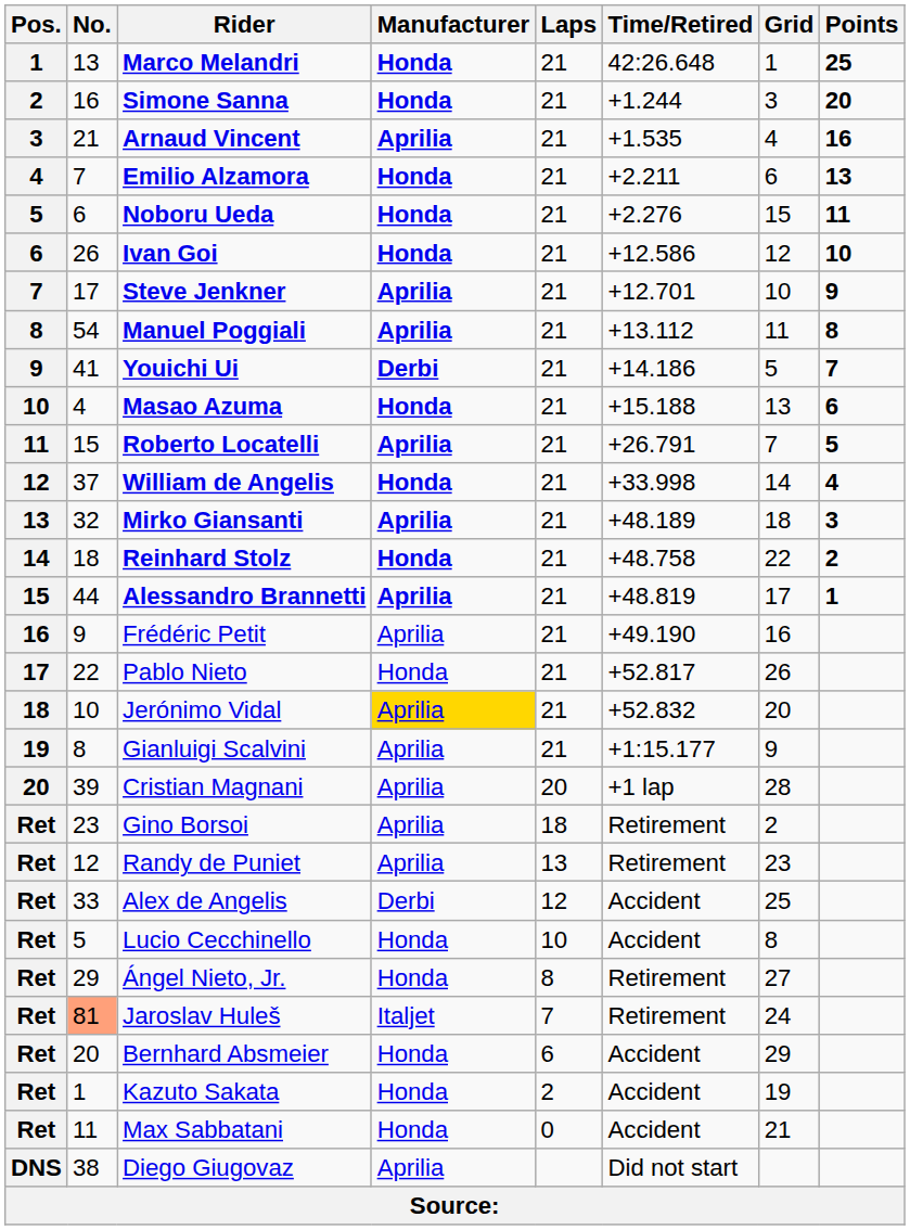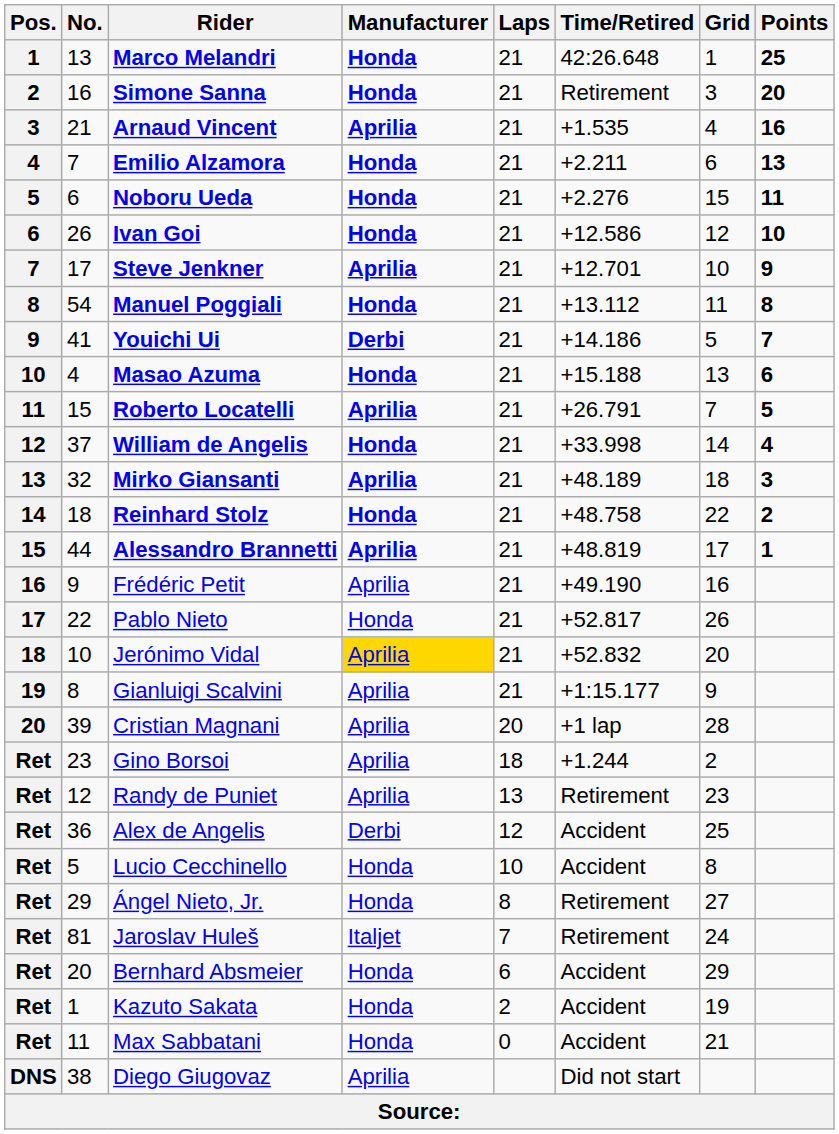 <table class="wikitable" style="font-size: 95%;">
 <tr>
 <th>Pos.</th>
 <th>No.</th>
 <th>Rider</th>
 <th>Manufacturer</th>
 <th>Laps</th>
 <th>Time/Retired</th>
 <th>Grid</th>
 <th>Points</th>
 </tr>
 <tr>
 <th>1</th>
 <td>13</td>
 <td> <strong><a href='#'>Marco Melandri</a></strong></td>
 <td><strong><a href='#'>Honda</a></strong></td>
 <td>21</td>
 <td>42:26.648</td>
 <td>1</td>
 <td><strong>25</strong></td>
 </tr>
 <tr>
 <th>2</th>
 <td>16</td>
 <td> <strong><a href='#'>Simone Sanna</a></strong></td>
 <td><strong><a href='#'>Honda</a></strong></td>
 <td>21</td>
-<td>+1.244</td>
+<td>Retirement</td>
 <td>3</td>
 <td><strong>20</strong></td>
 </tr>
 <tr>
 <th>3</th>
 <td>21</td>
 <td> <strong><a href='#'>Arnaud Vincent</a></strong></td>
 <td><strong><a href='#'>Aprilia</a></strong></td>
 <td>21</td>
 <td>+1.535</td>
 <td>4</td>
 <td><strong>16</strong></td>
 </tr>
 <tr>
 <th>4</th>
 <td>7</td>
 <td> <strong><a href='#'>Emilio Alzamora</a></strong></td>
 <td><strong><a href='#'>Honda</a></strong></td>
 <td>21</td>
 <td>+2.211</td>
 <td>6</td>
 <td><strong>13</strong></td>
 </tr>
 <tr>
 <th>5</th>
 <td>6</td>
 <td> <strong><a href='#'>Noboru Ueda</a></strong></td>
 <td><strong><a href='#'>Honda</a></strong></td>
 <td>21</td>
 <td>+2.276</td>
 <td>15</td>
 <td><strong>11</strong></td>
 </tr>
 <tr>
 <th>6</th>
 <td>26</td>
 <td> <strong><a href='#'>Ivan Goi</a></strong></td>
 <td><strong><a href='#'>Honda</a></strong></td>
 <td>21</td>
 <td>+12.586</td>
 <td>12</td>
 <td><strong>10</strong></td>
 </tr>
 <tr>
 <th>7</th>
 <td>17</td>
 <td> <strong><a href='#'>Steve Jenkner</a></strong></td>
 <td><strong><a href='#'>Aprilia</a></strong></td>
 <td>21</td>
 <td>+12.701</td>
 <td>10</td>
 <td><strong>9</strong></td>
 </tr>
 <tr>
 <th>8</th>
 <td>54</td>
 <td> <strong><a href='#'>Manuel Poggiali</a></strong></td>
-<td><strong><a href='#'>Aprilia</a></strong></td>
+<td><strong><a href='#'>Honda</a></strong></td>
 <td>21</td>
 <td>+13.112</td>
 <td>11</td>
 <td><strong>8</strong></td>
 </tr>
 <tr>
 <th>9</th>
 <td>41</td>
 <td> <strong><a href='#'>Youichi Ui</a></strong></td>
 <td><strong><a href='#'>Derbi</a></strong></td>
 <td>21</td>
 <td>+14.186</td>
 <td>5</td>
 <td><strong>7</strong></td>
 </tr>
 <tr>
 <th>10</th>
 <td>4</td>
 <td> <strong><a href='#'>Masao Azuma</a></strong></td>
 <td><strong><a href='#'>Honda</a></strong></td>
 <td>21</td>
 <td>+15.188</td>
 <td>13</td>
 <td><strong>6</strong></td>
 </tr>
 <tr>
 <th>11</th>
 <td>15</td>
 <td> <strong><a href='#'>Roberto Locatelli</a></strong></td>
 <td><strong><a href='#'>Aprilia</a></strong></td>
 <td>21</td>
 <td>+26.791</td>
 <td>7</td>
 <td><strong>5</strong></td>
 </tr>
 <tr>
 <th>12</th>
 <td>37</td>
 <td> <strong><a href='#'>William de Angelis</a></strong></td>
 <td><strong><a href='#'>Honda</a></strong></td>
 <td>21</td>
 <td>+33.998</td>
 <td>14</td>
 <td><strong>4</strong></td>
 </tr>
 <tr>
 <th>13</th>
 <td>32</td>
 <td> <strong><a href='#'>Mirko Giansanti</a></strong></td>
 <td><strong><a href='#'>Aprilia</a></strong></td>
 <td>21</td>
 <td>+48.189</td>
 <td>18</td>
 <td><strong>3</strong></td>
 </tr>
 <tr>
 <th>14</th>
 <td>18</td>
 <td> <strong><a href='#'>Reinhard Stolz</a></strong></td>
 <td><strong><a href='#'>Honda</a></strong></td>
 <td>21</td>
 <td>+48.758</td>
 <td>22</td>
 <td><strong>2</strong></td>
 </tr>
 <tr>
 <th>15</th>
 <td>44</td>
 <td> <strong><a href='#'>Alessandro Brannetti</a></strong></td>
 <td><strong><a href='#'>Aprilia</a></strong></td>
 <td>21</td>
 <td>+48.819</td>
 <td>17</td>
 <td><strong>1</strong></td>
 </tr>
 <tr>
 <th>16</th>
 <td>9</td>
 <td> <a href='#'>Frédéric Petit</a></td>
 <td><a href='#'>Aprilia</a></td>
 <td>21</td>
 <td>+49.190</td>
 <td>16</td>
 <td></td>
 </tr>
 <tr>
 <th>17</th>
 <td>22</td>
 <td> <a href='#'>Pablo Nieto</a></td>
 <td><a href='#'>Honda</a></td>
 <td>21</td>
 <td>+52.817</td>
 <td>26</td>
 <td></td>
 </tr>
 <tr>
 <th>18</th>
 <td>10</td>
 <td> <a href='#'>Jerónimo Vidal</a></td>
 <td style="background: gold;"><a href='#'>Aprilia</a></td>
 <td>21</td>
 <td>+52.832</td>
 <td>20</td>
 <td></td>
 </tr>
 <tr>
 <th>19</th>
 <td>8</td>
 <td> <a href='#'>Gianluigi Scalvini</a></td>
 <td><a href='#'>Aprilia</a></td>
 <td>21</td>
 <td>+1:15.177</td>
 <td>9</td>
 <td></td>
 </tr>
 <tr>
 <th>20</th>
 <td>39</td>
 <td> <a href='#'>Cristian Magnani</a></td>
 <td><a href='#'>Aprilia</a></td>
 <td>20</td>
 <td>+1 lap</td>
 <td>28</td>
 <td></td>
 </tr>
 <tr>
 <th>Ret</th>
 <td>23</td>
 <td> <a href='#'>Gino Borsoi</a></td>
 <td><a href='#'>Aprilia</a></td>
 <td>18</td>
-<td>Retirement</td>
+<td>+1.244</td>
 <td>2</td>
 <td></td>
 </tr>
 <tr>
 <th>Ret</th>
 <td>12</td>
 <td> <a href='#'>Randy de Puniet</a></td>
 <td><a href='#'>Aprilia</a></td>
 <td>13</td>
 <td>Retirement</td>
 <td>23</td>
 <td></td>
 </tr>
 <tr>
 <th>Ret</th>
-<td>33</td>
+<td>36</td>
 <td> <a href='#'>Alex de Angelis</a></td>
 <td><a href='#'>Derbi</a></td>
 <td>12</td>
 <td>Accident</td>
 <td>25</td>
 <td></td>
 </tr>
 <tr>
 <th>Ret</th>
 <td>5</td>
 <td> <a href='#'>Lucio Cecchinello</a></td>
 <td><a href='#'>Honda</a></td>
 <td>10</td>
 <td>Accident</td>
 <td>8</td>
 <td></td>
 </tr>
 <tr>
 <th>Ret</th>
 <td>29</td>
 <td> <a href='#'>Ángel Nieto, Jr.</a></td>
 <td><a href='#'>Honda</a></td>
 <td>8</td>
 <td>Retirement</td>
 <td>27</td>
 <td></td>
 </tr>
 <tr>
 <th>Ret</th>
-<td style="background: lightsalmon;">81</td>
+<td>81</td>
 <td> <a href='#'>Jaroslav Huleš</a></td>
 <td><a href='#'>Italjet</a></td>
 <td>7</td>
 <td>Retirement</td>
 <td>24</td>
 <td></td>
 </tr>
 <tr>
 <th>Ret</th>
 <td>20</td>
 <td> <a href='#'>Bernhard Absmeier</a></td>
 <td><a href='#'>Honda</a></td>
 <td>6</td>
 <td>Accident</td>
 <td>29</td>
 <td></td>
 </tr>
 <tr>
 <th>Ret</th>
 <td>1</td>
 <td> <a href='#'>Kazuto Sakata</a></td>
 <td><a href='#'>Honda</a></td>
 <td>2</td>
 <td>Accident</td>
 <td>19</td>
 <td></td>
 </tr>
 <tr>
 <th>Ret</th>
 <td>11</td>
 <td> <a href='#'>Max Sabbatani</a></td>
 <td><a href='#'>Honda</a></td>
 <td>0</td>
 <td>Accident</td>
 <td>21</td>
 <td></td>
 </tr>
 <tr>
 <th>DNS</th>
 <td>38</td>
 <td> <a href='#'>Diego Giugovaz</a></td>
 <td><a href='#'>Aprilia</a></td>
 <td></td>
 <td>Did not start</td>
 <td></td>
 <td></td>
 </tr>
 <tr>
 <th colspan=8>Source: </th>
 </tr>
 </table>
